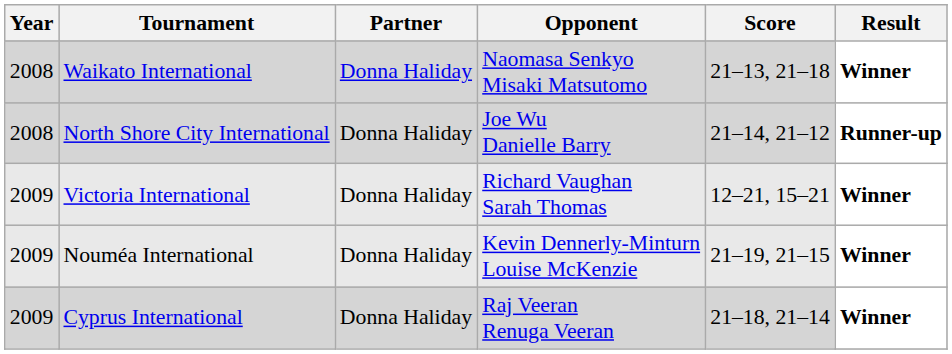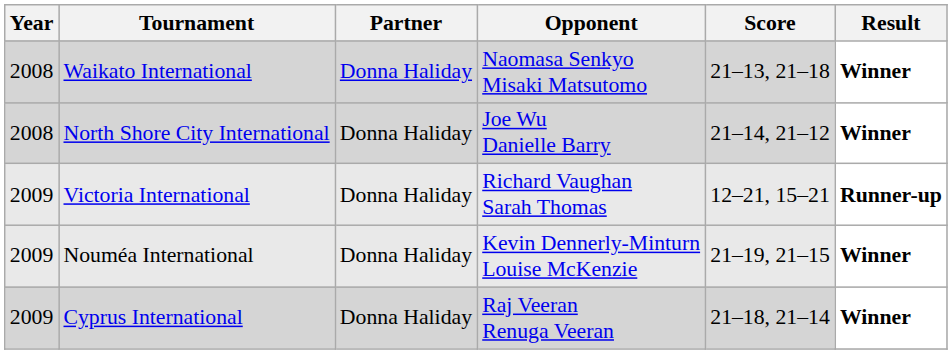 <table class="sortable wikitable" style="font-size: 90%;">
 <tr>
 <th>Year</th>
 <th>Tournament</th>
 <th>Partner</th>
 <th>Opponent</th>
 <th>Score</th>
 <th>Result</th>
 </tr>
 <tr style="background:#D5D5D5">
 <td align="center">2008</td>
 <td align="left"><a href='#'>Waikato International</a></td>
 <td align="left"> <a href='#'>Donna Haliday</a></td>
 <td align="left"> <a href='#'>Naomasa Senkyo</a> <br>  <a href='#'>Misaki Matsutomo</a></td>
 <td align="left">21–13, 21–18</td>
 <td style="text-align:left; background:white"> <strong>Winner</strong></td>
 </tr>
 <tr style="background:#D5D5D5">
 <td align="center">2008</td>
 <td align="left"><a href='#'>North Shore City International</a></td>
 <td align="left"> Donna Haliday</td>
 <td align="left"> <a href='#'>Joe Wu</a> <br>  <a href='#'>Danielle Barry</a></td>
 <td align="left">21–14, 21–12</td>
-<td style="text-align:left; background:white"> <strong>Runner-up</strong></td>
+<td style="text-align:left; background:white"> <strong>Winner</strong></td>
 </tr>
 <tr style="background:#E9E9E9">
 <td align="center">2009</td>
 <td align="left"><a href='#'>Victoria International</a></td>
 <td align="left"> Donna Haliday</td>
 <td align="left"> <a href='#'>Richard Vaughan</a> <br>  <a href='#'>Sarah Thomas</a></td>
 <td align="left">12–21, 15–21</td>
-<td style="text-align:left; background:white"> <strong>Winner</strong></td>
+<td style="text-align:left; background:white"> <strong>Runner-up</strong></td>
 </tr>
 <tr style="background:#E9E9E9">
 <td align="center">2009</td>
 <td align="left">Nouméa International</td>
 <td align="left"> Donna Haliday</td>
 <td align="left"> <a href='#'>Kevin Dennerly-Minturn</a> <br>  <a href='#'>Louise McKenzie</a></td>
 <td align="left">21–19, 21–15</td>
 <td style="text-align:left; background:white"> <strong>Winner</strong></td>
 </tr>
 <tr style="background:#D5D5D5">
 <td align="center">2009</td>
 <td align="left"><a href='#'>Cyprus International</a></td>
 <td align="left"> Donna Haliday</td>
 <td align="left"> <a href='#'>Raj Veeran</a> <br>  <a href='#'>Renuga Veeran</a></td>
 <td align="left">21–18, 21–14</td>
 <td style="text-align:left; background:white"> <strong>Winner</strong></td>
 </tr>
 </table>
